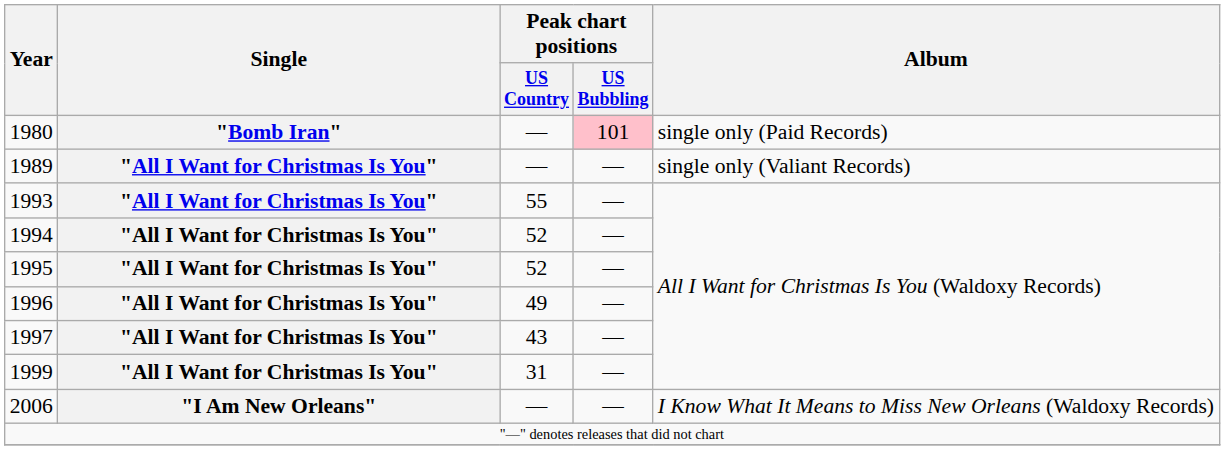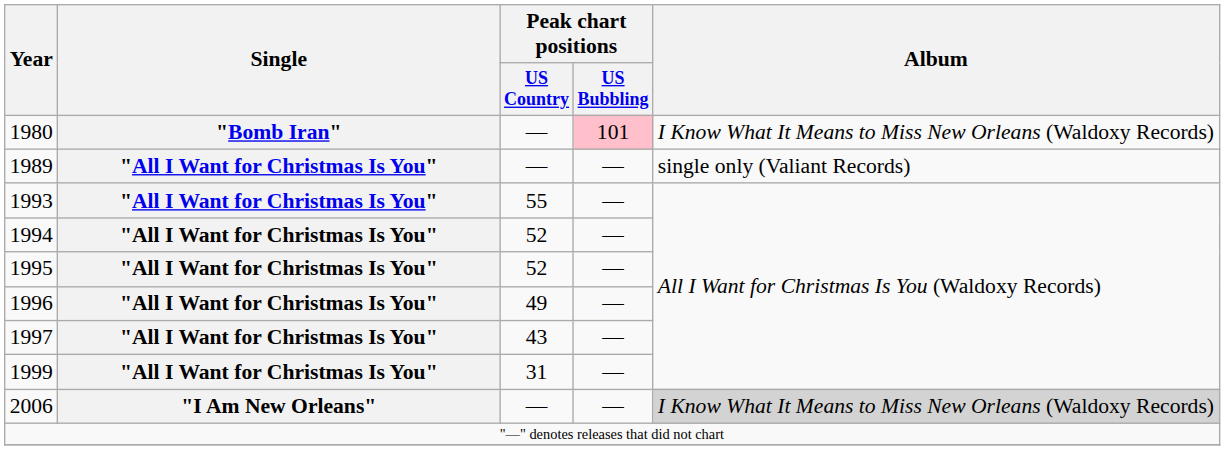 <table class="wikitable plainrowheaders" style="text-align:center;">
 <tr>
 <th rowspan="2">Year</th>
 <th rowspan="2" style="width:20em;">Single</th>
 <th colspan="2">Peak chart<br>positions</th>
 <th rowspan="2">Album</th>
 </tr>
 <tr style="font-size:smaller;">
 <th width="45"><a href='#'>US Country</a></th>
 <th width="45"><a href='#'>US Bubbling</a></th>
 </tr>
 <tr>
 <td>1980</td>
 <th scope="row">"<a href='#'>Bomb Iran</a>"</th>
 <td>—</td>
 <td style="background: pink;">101</td>
-<td align="left">single only (Paid Records)</td>
+<td align="left"><em>I Know What It Means to Miss New Orleans</em> (Waldoxy Records)</td>
 </tr>
 <tr>
 <td>1989</td>
 <th scope="row">"<a href='#'>All I Want for Christmas Is You</a>"</th>
 <td>—</td>
 <td>—</td>
 <td align="left">single only (Valiant Records)</td>
 </tr>
 <tr>
 <td>1993</td>
 <th scope="row">"<a href='#'>All I Want for Christmas Is You</a>" </th>
 <td>55</td>
 <td>—</td>
 <td align="left" rowspan="6"><em>All I Want for Christmas Is You</em> (Waldoxy Records)</td>
 </tr>
 <tr>
 <td>1994</td>
 <th scope="row">"All I Want for Christmas Is You" </th>
 <td>52</td>
 <td>—</td>
 </tr>
 <tr>
 <td>1995</td>
 <th scope="row">"All I Want for Christmas Is You" </th>
 <td>52</td>
 <td>—</td>
 </tr>
 <tr>
 <td>1996</td>
 <th scope="row">"All I Want for Christmas Is You" </th>
 <td>49</td>
 <td>—</td>
 </tr>
 <tr>
 <td>1997</td>
 <th scope="row">"All I Want for Christmas Is You" </th>
 <td>43</td>
 <td>—</td>
 </tr>
 <tr>
 <td>1999</td>
 <th scope="row">"All I Want for Christmas Is You" </th>
 <td>31</td>
 <td>—</td>
 </tr>
 <tr>
 <td>2006</td>
 <th scope="row">"I Am New Orleans"</th>
 <td>—</td>
 <td>—</td>
-<td align="left"><em>I Know What It Means to Miss New Orleans</em> (Waldoxy Records)</td>
+<td align="left" style="background: lightgrey;"><em>I Know What It Means to Miss New Orleans</em> (Waldoxy Records)</td>
 </tr>
 <tr>
 <td colspan="5" style="font-size:8pt">"—" denotes releases that did not chart</td>
 </tr>
 <tr>
 </tr>
 </table>
